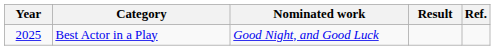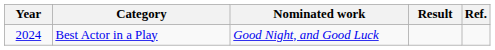 <table class=wikitable>
 <tr>
 <th scope="col" style="width:5em;">Year</th>
 <th scope="col" style="width:26em;">Category</th>
 <th scope="col" style="width:25em;">Nominated work</th>
 <th scope="col" style="width:5em;">Result</th>
 <th>Ref.</th>
 </tr>
 <tr>
-<td style="text-align:center;"><a href='#'>2025</a></td>
+<td style="text-align:center;"><a href='#'>2024</a></td>
 <td><a href='#'>Best Actor in a Play</a></td>
 <td rowspan="3"><em><a href='#'>Good Night, and Good Luck</a></em></td>
 <td></td>
 <td style="text-align:center;"></td>
 </tr>
 </table>
